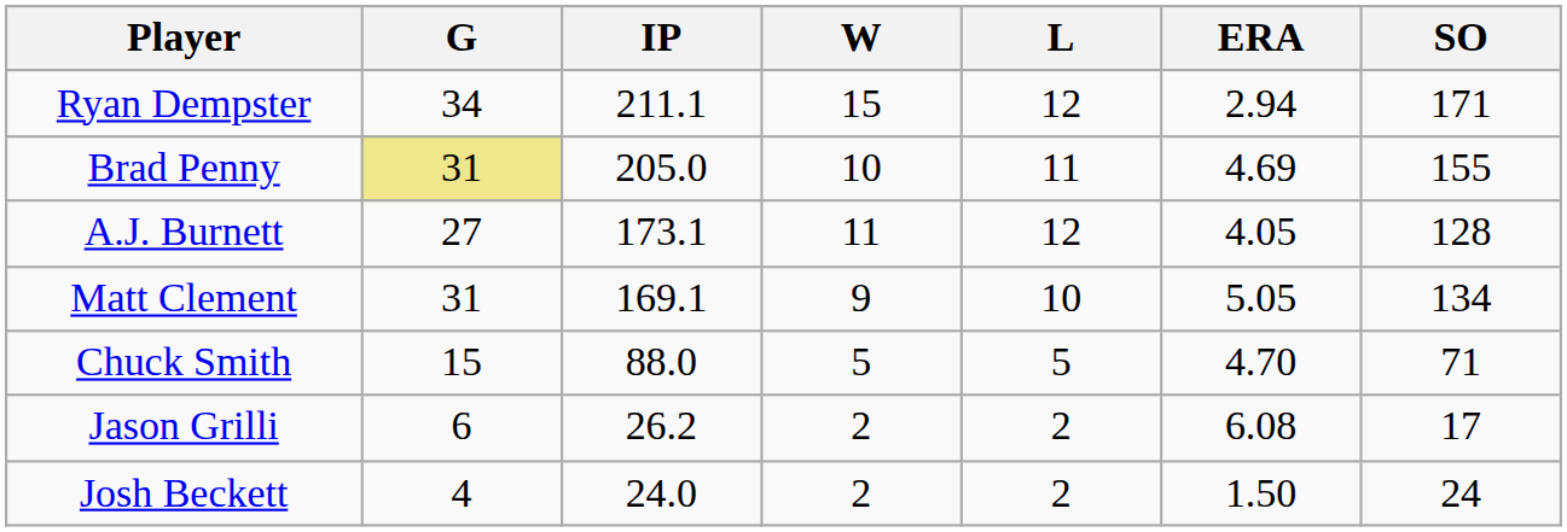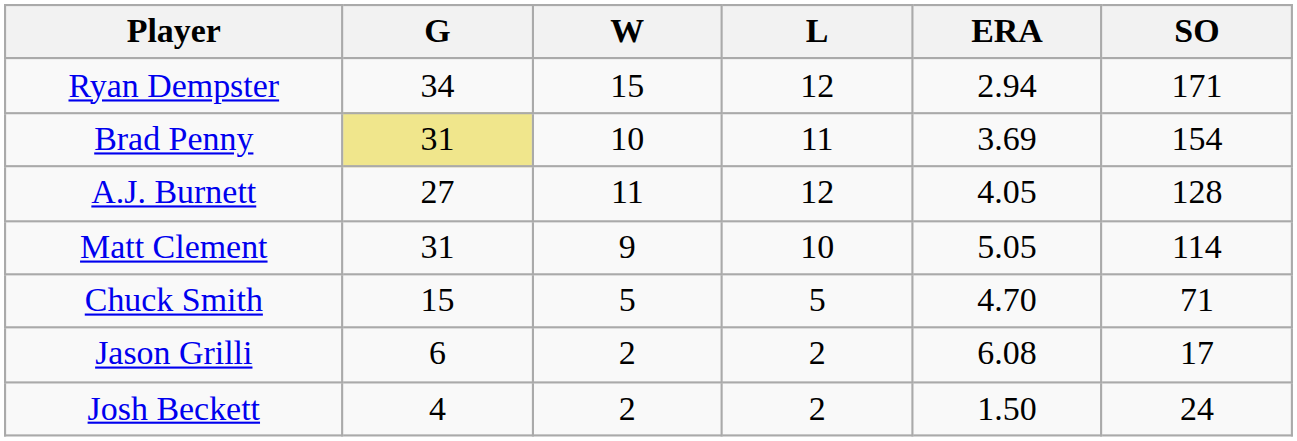 <table class="wikitable sortable">
 <tr>
 <th bgcolor="#DDDDFF" width="16%">Player</th>
 <th bgcolor="#DDDDFF" width="9%">G</th>
-<th bgcolor="#DDDDFF" width="9%">IP</th>
 <th bgcolor="#DDDDFF" width="9%">W</th>
 <th bgcolor="#DDDDFF" width="9%">L</th>
 <th bgcolor="#DDDDFF" width="9%">ERA</th>
 <th bgcolor="#DDDDFF" width="9%">SO</th>
 </tr>
 <tr align="center">
 <td><a href='#'>Ryan Dempster</a></td>
 <td>34</td>
-<td>211.1</td>
 <td>15</td>
 <td>12</td>
 <td>2.94</td>
 <td>171</td>
 </tr>
 <tr align=center>
 <td><a href='#'>Brad Penny</a></td>
 <td style="background: khaki;">31</td>
-<td>205.0</td>
 <td>10</td>
 <td>11</td>
-<td>4.69</td>
-<td>155</td>
+<td>3.69</td>
+<td>154</td>
 </tr>
 <tr align=center>
 <td><a href='#'>A.J. Burnett</a></td>
 <td>27</td>
-<td>173.1</td>
 <td>11</td>
 <td>12</td>
 <td>4.05</td>
 <td>128</td>
 </tr>
 <tr align=center>
 <td><a href='#'>Matt Clement</a></td>
 <td>31</td>
-<td>169.1</td>
 <td>9</td>
 <td>10</td>
 <td>5.05</td>
-<td>134</td>
+<td>114</td>
 </tr>
 <tr align=center>
 <td><a href='#'>Chuck Smith</a></td>
 <td>15</td>
-<td>88.0</td>
 <td>5</td>
 <td>5</td>
 <td>4.70</td>
 <td>71</td>
 </tr>
 <tr align=center>
 <td><a href='#'>Jason Grilli</a></td>
 <td>6</td>
-<td>26.2</td>
 <td>2</td>
 <td>2</td>
 <td>6.08</td>
 <td>17</td>
 </tr>
 <tr align=center>
 <td><a href='#'>Josh Beckett</a></td>
 <td>4</td>
-<td>24.0</td>
 <td>2</td>
 <td>2</td>
 <td>1.50</td>
 <td>24</td>
 </tr>
 </table>
